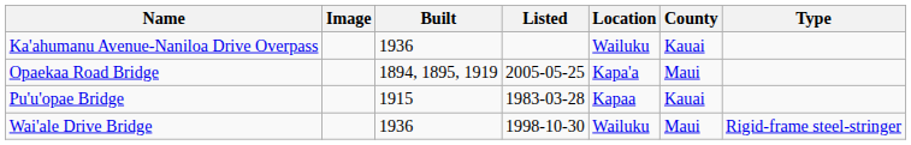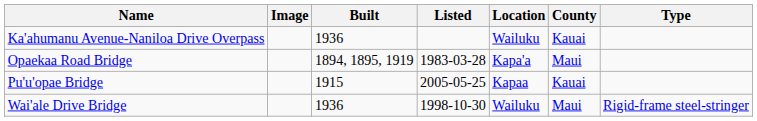 <table class="wikitable sortable">
 <tr>
 <th>Name</th>
 <th>Image</th>
 <th>Built</th>
 <th>Listed</th>
 <th>Location</th>
 <th>County</th>
 <th>Type</th>
 </tr>
 <tr>
 <td><a href='#'>Ka'ahumanu Avenue-Naniloa Drive Overpass</a></td>
 <td></td>
 <td>1936</td>
 <td></td>
 <td><a href='#'>Wailuku</a><br><small></small></td>
 <td><a href='#'>Kauai</a></td>
 </tr>
 <tr>
 <td><a href='#'>Opaekaa Road Bridge</a></td>
 <td></td>
 <td>1894, 1895, 1919</td>
-<td>2005-05-25</td>
+<td>1983-03-28</td>
 <td><a href='#'>Kapa'a</a><br><small></small></td>
 <td><a href='#'>Maui</a></td>
 <td></td>
 </tr>
 <tr>
 <td><a href='#'>Pu'u'opae Bridge</a></td>
 <td></td>
 <td>1915</td>
-<td>1983-03-28</td>
+<td>2005-05-25</td>
 <td><a href='#'>Kapaa</a><br><small></small></td>
 <td><a href='#'>Kauai</a></td>
 <td></td>
 </tr>
 <tr>
 <td><a href='#'>Wai'ale Drive Bridge</a></td>
 <td></td>
 <td>1936</td>
 <td>1998-10-30</td>
 <td><a href='#'>Wailuku</a><br><small></small></td>
 <td><a href='#'>Maui</a></td>
 <td><a href='#'>Rigid-frame steel-stringer</a></td>
 </tr>
 </table>
